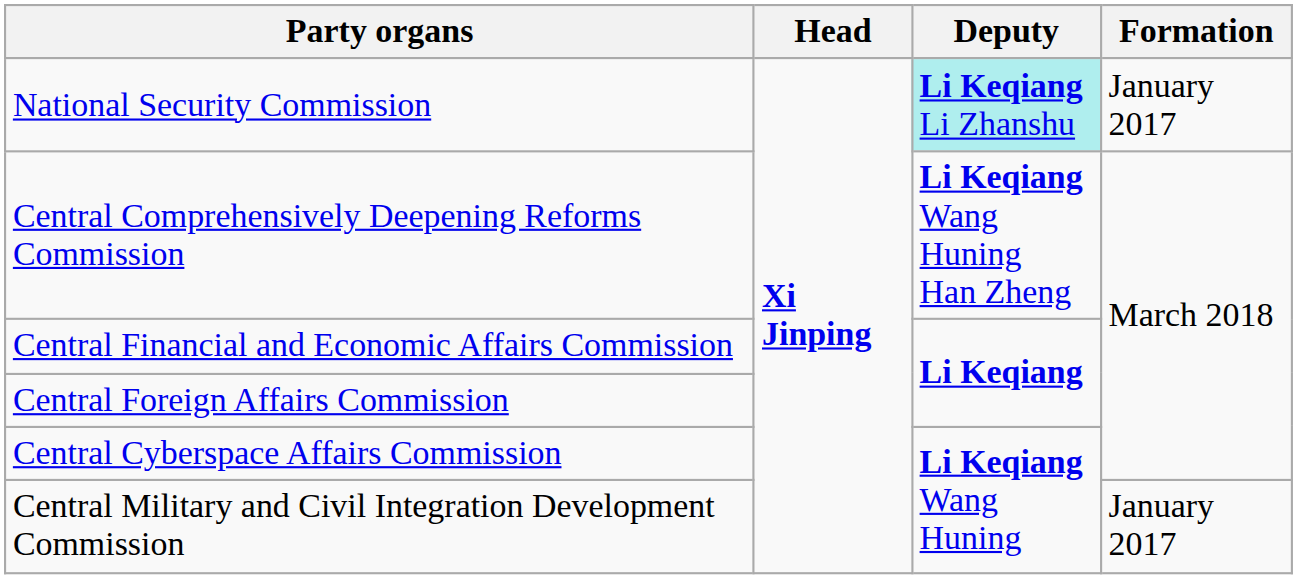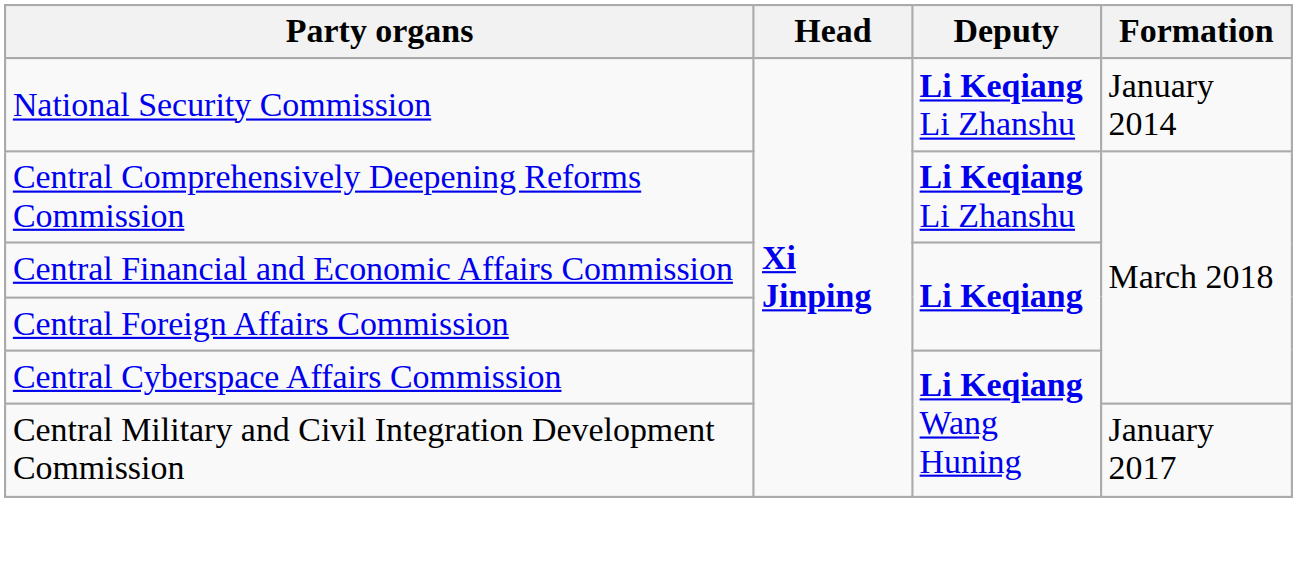 <table class="wikitable sortable">
 <tr>
 <th>Party organs</th>
 <th>Head</th>
 <th>Deputy</th>
 <th>Formation</th>
 </tr>
 <tr>
 <td><a href='#'>National Security Commission</a></td>
 <td rowspan="6"><strong><a href='#'>Xi Jinping</a></strong></td>
-<td style="background: paleturquoise;"><strong><a href='#'>Li Keqiang</a></strong><br><a href='#'>Li Zhanshu</a></td>
-<td>January 2017</td>
+<td><strong><a href='#'>Li Keqiang</a></strong><br><a href='#'>Li Zhanshu</a></td>
+<td>January 2014</td>
 </tr>
 <tr>
 <td><a href='#'>Central Comprehensively Deepening Reforms Commission</a></td>
-<td><strong><a href='#'>Li Keqiang</a></strong><br><a href='#'>Wang Huning</a><br><a href='#'>Han Zheng</a></td>
+<td><strong><a href='#'>Li Keqiang</a></strong><br><a href='#'>Li Zhanshu</a></td>
 <td rowspan="4">March 2018</td>
 </tr>
 <tr>
 <td><a href='#'>Central Financial and Economic Affairs Commission</a></td>
 <td rowspan="2"><strong><a href='#'>Li Keqiang</a></strong></td>
 </tr>
 <tr>
 <td><a href='#'>Central Foreign Affairs Commission</a></td>
 </tr>
 <tr>
 <td><a href='#'>Central Cyberspace Affairs Commission</a></td>
 <td rowspan="2"><strong><a href='#'>Li Keqiang</a></strong><br><a href='#'>Wang Huning</a></td>
 </tr>
 <tr>
 <td>Central Military and Civil Integration Development Commission</td>
 <td>January 2017</td>
 </tr>
 </table>
